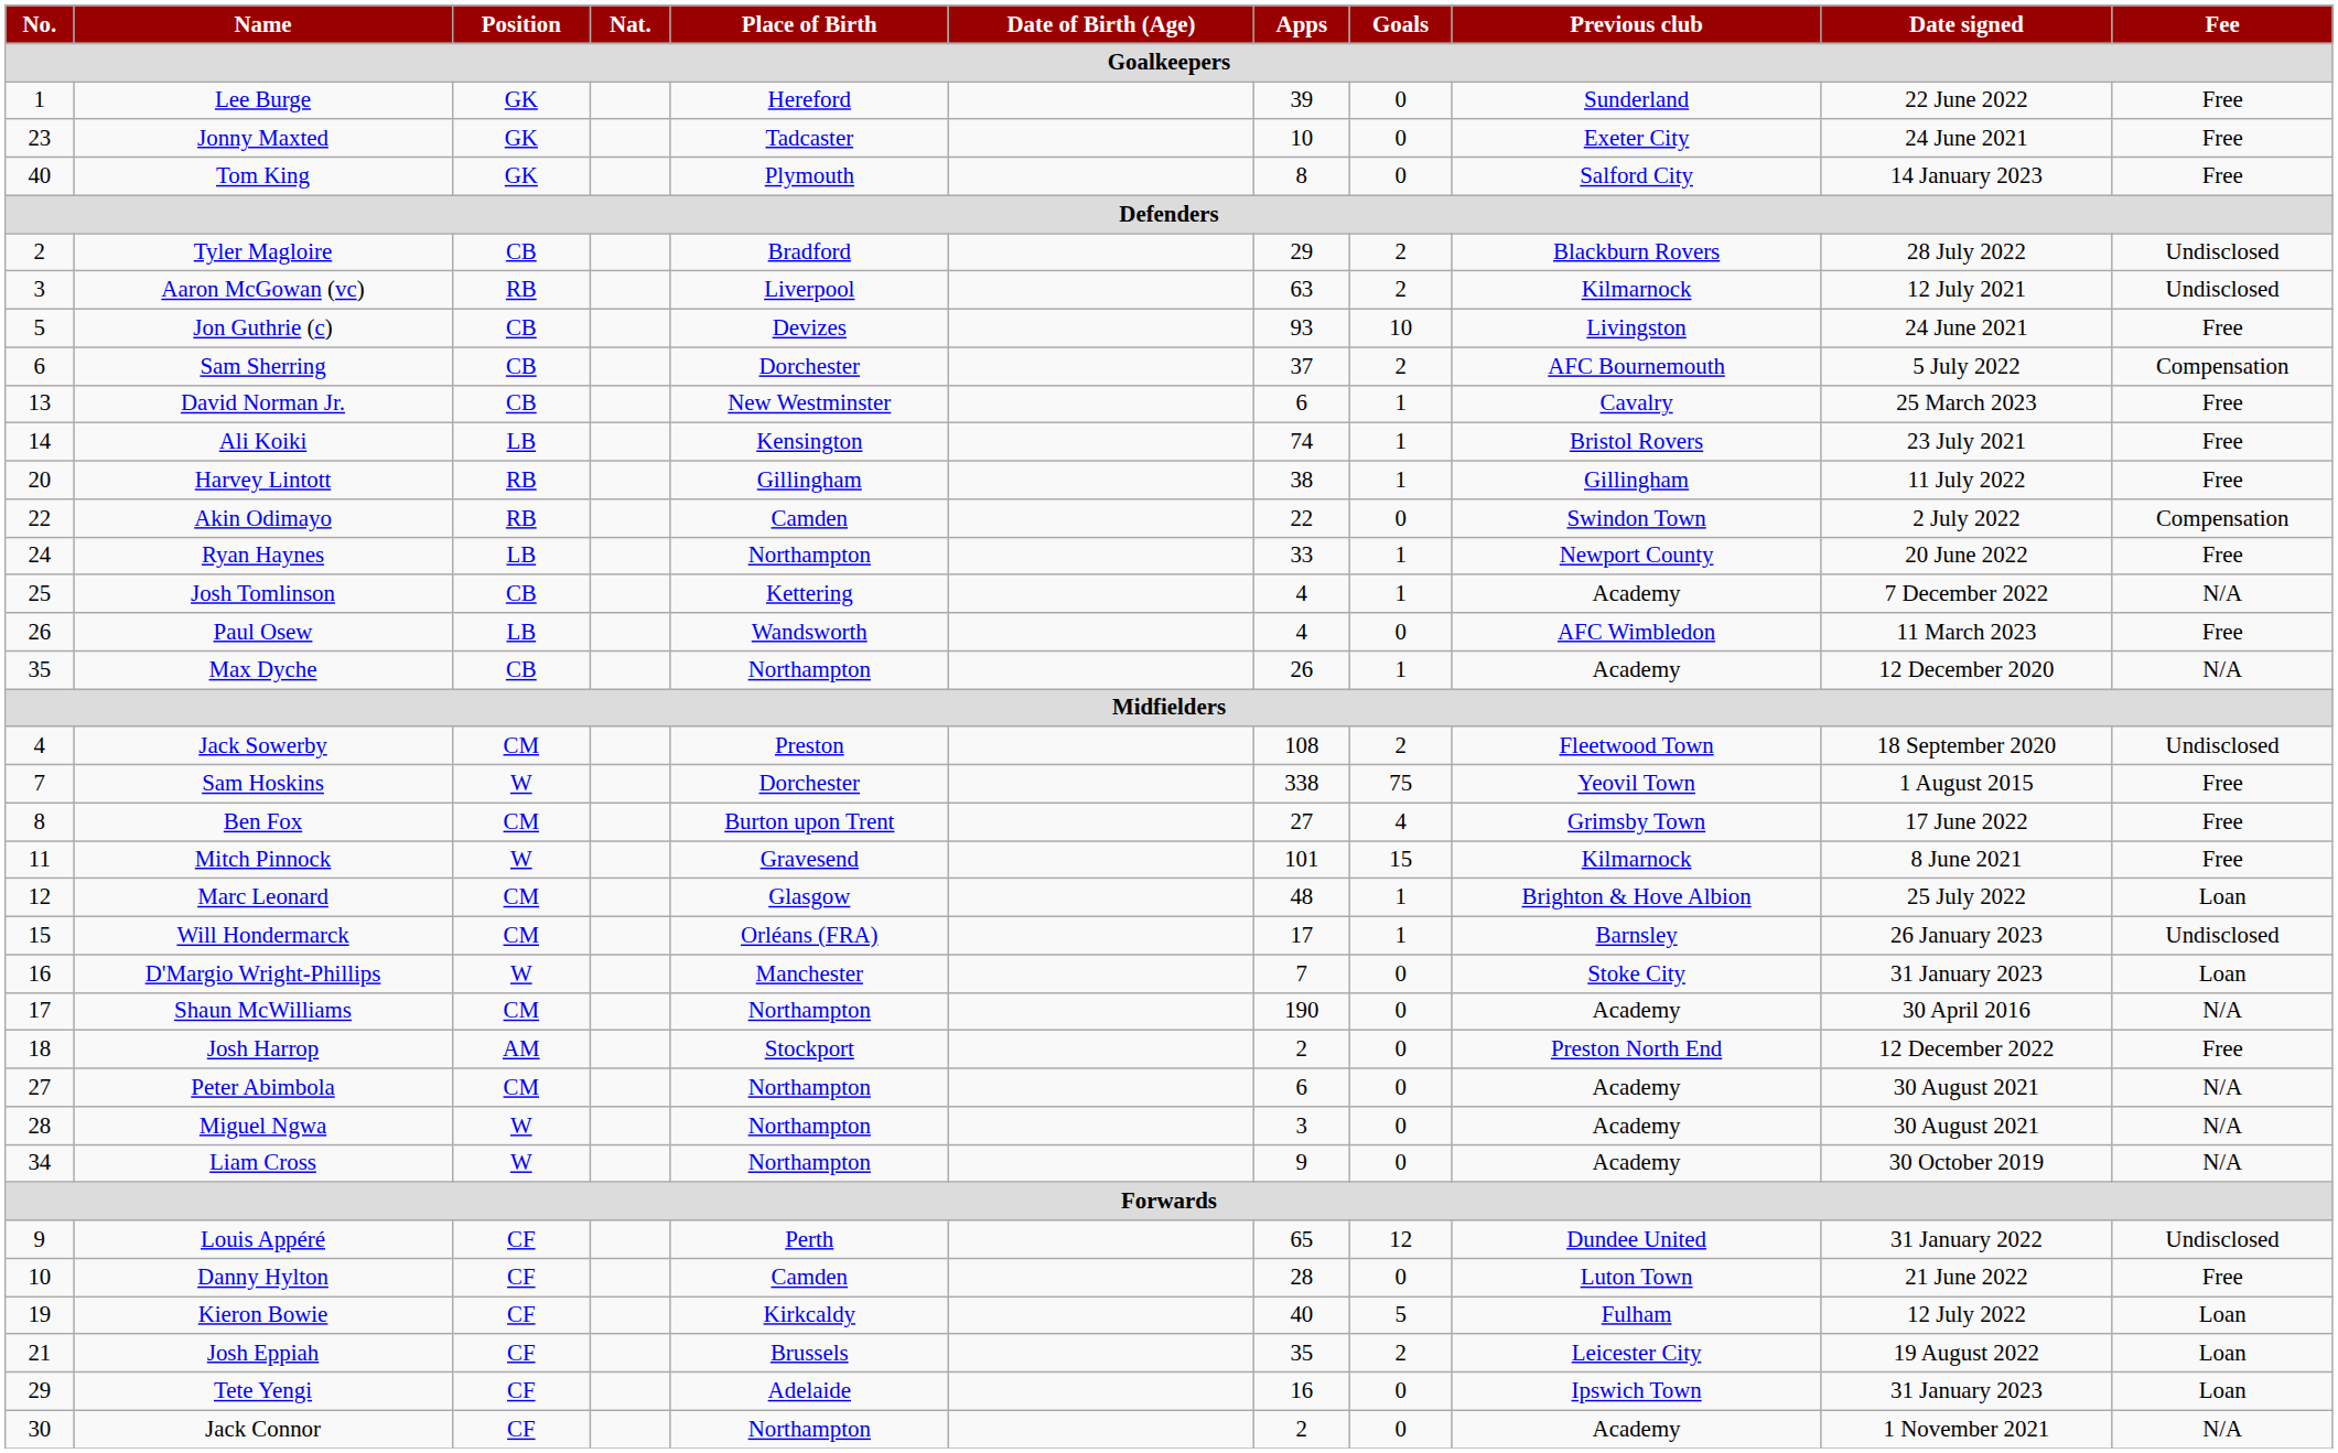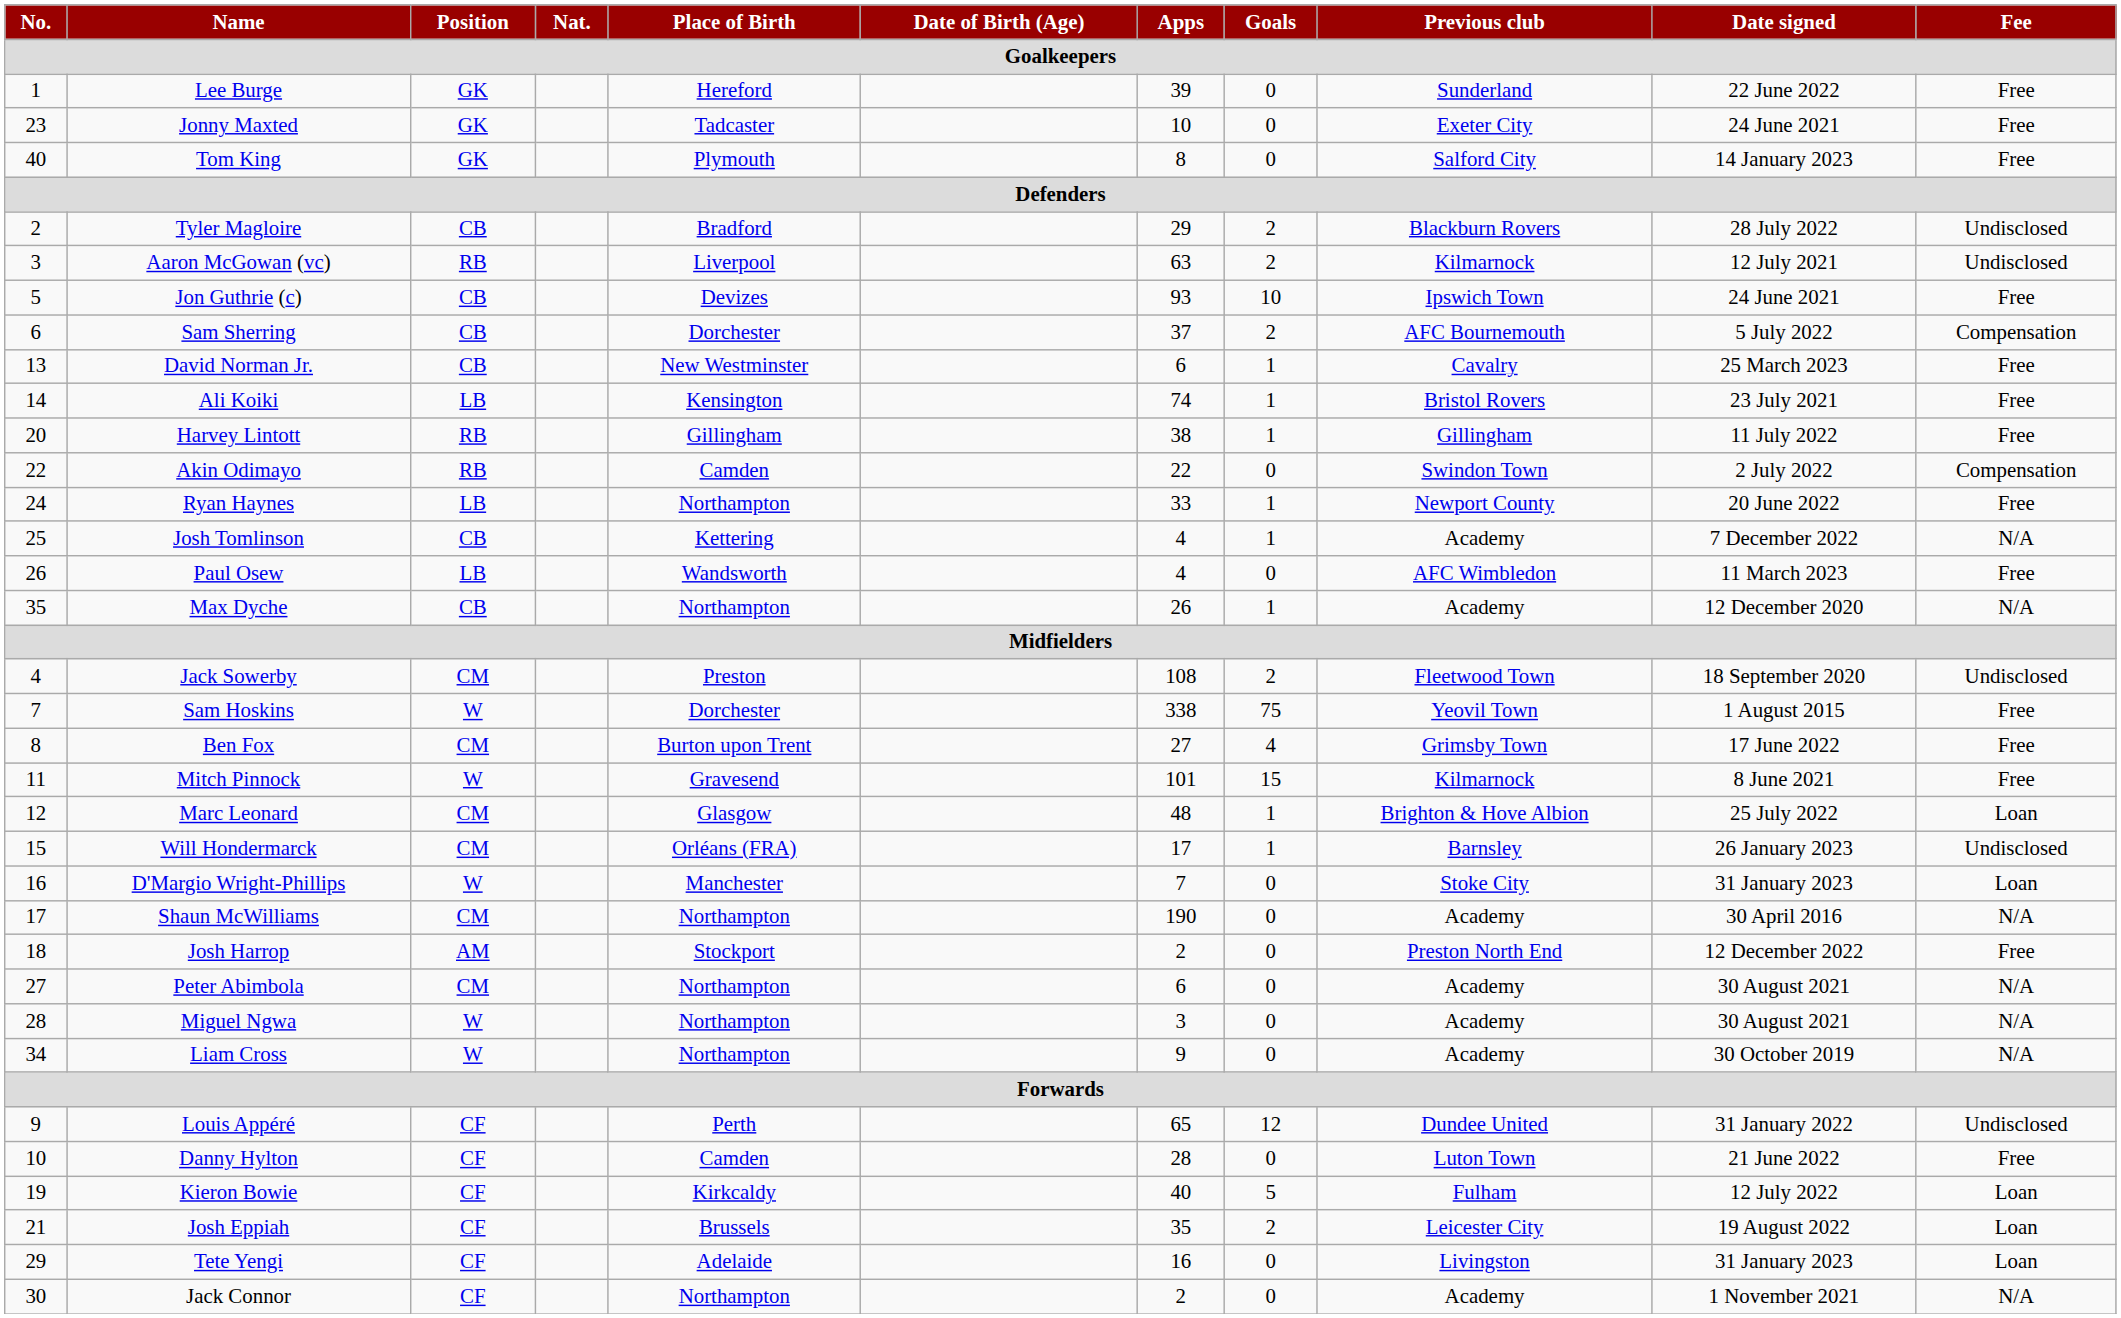 <table class="wikitable" style="text-align:center; font-size:90%; width:92%;">
 <tr>
 <th style="background:#900; color:#FFF; text-align:center;">No.</th>
 <th style="background:#900; color:#FFF; text-align:center;">Name</th>
 <th style="background:#900; color:#FFF; text-align:center;">Position</th>
 <th style="background:#900; color:#FFF; text-align:center;">Nat.</th>
 <th style="background:#900; color:#FFF; text-align:center;">Place of Birth</th>
 <th style="background:#900; color:#FFF; text-align:center;">Date of Birth (Age)</th>
 <th style="background:#900; color:#FFF; text-align:center;">Apps</th>
 <th style="background:#900; color:#FFF; text-align:center;">Goals</th>
 <th style="background:#900; color:#FFF; text-align:center;">Previous club</th>
 <th style="background:#900; color:#FFF; text-align:center;">Date signed</th>
 <th style="background:#900; color:#FFF; text-align:center;">Fee</th>
 </tr>
 <tr>
 <th colspan="14" style="background:#dcdcdc; text-align:center;">Goalkeepers</th>
 </tr>
 <tr>
 <td>1</td>
 <td><a href='#'>Lee Burge</a></td>
 <td><a href='#'>GK</a></td>
 <td></td>
 <td><a href='#'>Hereford</a></td>
 <td></td>
 <td>39</td>
 <td>0</td>
 <td><a href='#'>Sunderland</a></td>
 <td>22 June 2022</td>
 <td>Free</td>
 </tr>
 <tr>
 <td>23</td>
 <td><a href='#'>Jonny Maxted</a></td>
 <td><a href='#'>GK</a></td>
 <td></td>
 <td><a href='#'>Tadcaster</a></td>
 <td></td>
 <td>10</td>
 <td>0</td>
 <td><a href='#'>Exeter City</a></td>
 <td>24 June 2021</td>
 <td>Free</td>
 </tr>
 <tr>
 <td>40</td>
 <td><a href='#'>Tom King</a></td>
 <td><a href='#'>GK</a></td>
 <td></td>
 <td><a href='#'>Plymouth</a></td>
 <td></td>
 <td>8</td>
 <td>0</td>
 <td><a href='#'>Salford City</a></td>
 <td>14 January 2023</td>
 <td>Free</td>
 </tr>
 <tr>
 <th colspan="14" style="background:#dcdcdc; text-align:center;">Defenders</th>
 </tr>
 <tr>
 <td>2</td>
 <td><a href='#'>Tyler Magloire</a></td>
 <td><a href='#'>CB</a></td>
 <td></td>
 <td><a href='#'>Bradford</a></td>
 <td></td>
 <td>29</td>
 <td>2</td>
 <td><a href='#'>Blackburn Rovers</a></td>
 <td>28 July 2022</td>
 <td>Undisclosed</td>
 </tr>
 <tr>
 <td>3</td>
 <td><a href='#'>Aaron McGowan</a> (<a href='#'>vc</a>)</td>
 <td><a href='#'>RB</a></td>
 <td></td>
 <td><a href='#'>Liverpool</a></td>
 <td></td>
 <td>63</td>
 <td>2</td>
 <td><a href='#'>Kilmarnock</a></td>
 <td>12 July 2021</td>
 <td>Undisclosed</td>
 </tr>
 <tr>
 <td>5</td>
 <td><a href='#'>Jon Guthrie</a> (<a href='#'>c</a>)</td>
 <td><a href='#'>CB</a></td>
 <td></td>
 <td><a href='#'>Devizes</a></td>
 <td></td>
 <td>93</td>
 <td>10</td>
-<td><a href='#'>Livingston</a></td>
+<td><a href='#'>Ipswich Town</a></td>
 <td>24 June 2021</td>
 <td>Free</td>
 </tr>
 <tr>
 <td>6</td>
 <td><a href='#'>Sam Sherring</a></td>
 <td><a href='#'>CB</a></td>
 <td></td>
 <td><a href='#'>Dorchester</a></td>
 <td></td>
 <td>37</td>
 <td>2</td>
 <td><a href='#'>AFC Bournemouth</a></td>
 <td>5 July 2022</td>
 <td>Compensation</td>
 </tr>
 <tr>
 <td>13</td>
 <td><a href='#'>David Norman Jr.</a></td>
 <td><a href='#'>CB</a></td>
 <td></td>
 <td><a href='#'>New Westminster</a></td>
 <td></td>
 <td>6</td>
 <td>1</td>
 <td><a href='#'>Cavalry</a></td>
 <td>25 March 2023</td>
 <td>Free</td>
 </tr>
 <tr>
 <td>14</td>
 <td><a href='#'>Ali Koiki</a></td>
 <td><a href='#'>LB</a></td>
 <td></td>
 <td><a href='#'>Kensington</a></td>
 <td></td>
 <td>74</td>
 <td>1</td>
 <td><a href='#'>Bristol Rovers</a></td>
 <td>23 July 2021</td>
 <td>Free</td>
 </tr>
 <tr>
 <td>20</td>
 <td><a href='#'>Harvey Lintott</a></td>
 <td><a href='#'>RB</a></td>
 <td></td>
 <td><a href='#'>Gillingham</a></td>
 <td></td>
 <td>38</td>
 <td>1</td>
 <td><a href='#'>Gillingham</a></td>
 <td>11 July 2022</td>
 <td>Free</td>
 </tr>
 <tr>
 <td>22</td>
 <td><a href='#'>Akin Odimayo</a></td>
 <td><a href='#'>RB</a></td>
 <td></td>
 <td><a href='#'>Camden</a></td>
 <td></td>
 <td>22</td>
 <td>0</td>
 <td><a href='#'>Swindon Town</a></td>
 <td>2 July 2022</td>
 <td>Compensation</td>
 </tr>
 <tr>
 <td>24</td>
 <td><a href='#'>Ryan Haynes</a></td>
 <td><a href='#'>LB</a></td>
 <td></td>
 <td><a href='#'>Northampton</a></td>
 <td></td>
 <td>33</td>
 <td>1</td>
 <td><a href='#'>Newport County</a></td>
 <td>20 June 2022</td>
 <td>Free</td>
 </tr>
 <tr>
 <td>25</td>
 <td><a href='#'>Josh Tomlinson</a></td>
 <td><a href='#'>CB</a></td>
 <td></td>
 <td><a href='#'>Kettering</a></td>
 <td></td>
 <td>4</td>
 <td>1</td>
 <td>Academy</td>
 <td>7 December 2022</td>
 <td>N/A</td>
 </tr>
 <tr>
 <td>26</td>
 <td><a href='#'>Paul Osew</a></td>
 <td><a href='#'>LB</a></td>
 <td></td>
 <td><a href='#'>Wandsworth</a></td>
 <td></td>
 <td>4</td>
 <td>0</td>
 <td><a href='#'>AFC Wimbledon</a></td>
 <td>11 March 2023</td>
 <td>Free</td>
 </tr>
 <tr>
 <td>35</td>
 <td><a href='#'>Max Dyche</a></td>
 <td><a href='#'>CB</a></td>
 <td></td>
 <td><a href='#'>Northampton</a></td>
 <td></td>
 <td>26</td>
 <td>1</td>
 <td>Academy</td>
 <td>12 December 2020</td>
 <td>N/A</td>
 </tr>
 <tr>
 <th colspan="14" style="background:#dcdcdc; text-align:center;">Midfielders</th>
 </tr>
 <tr>
 <td>4</td>
 <td><a href='#'>Jack Sowerby</a></td>
 <td><a href='#'>CM</a></td>
 <td></td>
 <td><a href='#'>Preston</a></td>
 <td></td>
 <td>108</td>
 <td>2</td>
 <td><a href='#'>Fleetwood Town</a></td>
 <td>18 September 2020</td>
 <td>Undisclosed</td>
 </tr>
 <tr>
 <td>7</td>
 <td><a href='#'>Sam Hoskins</a></td>
 <td><a href='#'>W</a></td>
 <td></td>
 <td><a href='#'>Dorchester</a></td>
 <td></td>
 <td>338</td>
 <td>75</td>
 <td><a href='#'>Yeovil Town</a></td>
 <td>1 August 2015</td>
 <td>Free</td>
 </tr>
 <tr>
 <td>8</td>
 <td><a href='#'>Ben Fox</a></td>
 <td><a href='#'>CM</a></td>
 <td></td>
 <td><a href='#'>Burton upon Trent</a></td>
 <td></td>
 <td>27</td>
 <td>4</td>
 <td><a href='#'>Grimsby Town</a></td>
 <td>17 June 2022</td>
 <td>Free</td>
 </tr>
 <tr>
 <td>11</td>
 <td><a href='#'>Mitch Pinnock</a></td>
 <td><a href='#'>W</a></td>
 <td></td>
 <td><a href='#'>Gravesend</a></td>
 <td></td>
 <td>101</td>
 <td>15</td>
 <td><a href='#'>Kilmarnock</a></td>
 <td>8 June 2021</td>
 <td>Free</td>
 </tr>
 <tr>
 <td>12</td>
 <td><a href='#'>Marc Leonard</a></td>
 <td><a href='#'>CM</a></td>
 <td></td>
 <td><a href='#'>Glasgow</a></td>
 <td></td>
 <td>48</td>
 <td>1</td>
 <td><a href='#'>Brighton & Hove Albion</a></td>
 <td>25 July 2022</td>
 <td>Loan</td>
 </tr>
 <tr>
 <td>15</td>
 <td><a href='#'>Will Hondermarck</a></td>
 <td><a href='#'>CM</a></td>
 <td></td>
 <td><a href='#'>Orléans (FRA)</a></td>
 <td></td>
 <td>17</td>
 <td>1</td>
 <td><a href='#'>Barnsley</a></td>
 <td>26 January 2023</td>
 <td>Undisclosed</td>
 </tr>
 <tr>
 <td>16</td>
 <td><a href='#'>D'Margio Wright-Phillips</a></td>
 <td><a href='#'>W</a></td>
 <td></td>
 <td><a href='#'>Manchester</a></td>
 <td></td>
 <td>7</td>
 <td>0</td>
 <td><a href='#'>Stoke City</a></td>
 <td>31 January 2023</td>
 <td>Loan</td>
 </tr>
 <tr>
 <td>17</td>
 <td><a href='#'>Shaun McWilliams</a></td>
 <td><a href='#'>CM</a></td>
 <td></td>
 <td><a href='#'>Northampton</a></td>
 <td></td>
 <td>190</td>
 <td>0</td>
 <td>Academy</td>
 <td>30 April 2016</td>
 <td>N/A</td>
 </tr>
 <tr>
 <td>18</td>
 <td><a href='#'>Josh Harrop</a></td>
 <td><a href='#'>AM</a></td>
 <td></td>
 <td><a href='#'>Stockport</a></td>
 <td></td>
 <td>2</td>
 <td>0</td>
 <td><a href='#'>Preston North End</a></td>
 <td>12 December 2022</td>
 <td>Free</td>
 </tr>
 <tr>
 <td>27</td>
 <td><a href='#'>Peter Abimbola</a></td>
 <td><a href='#'>CM</a></td>
 <td></td>
 <td><a href='#'>Northampton</a></td>
 <td></td>
 <td>6</td>
 <td>0</td>
 <td>Academy</td>
 <td>30 August 2021</td>
 <td>N/A</td>
 </tr>
 <tr>
 <td>28</td>
 <td><a href='#'>Miguel Ngwa</a></td>
 <td><a href='#'>W</a></td>
 <td></td>
 <td><a href='#'>Northampton</a></td>
 <td></td>
 <td>3</td>
 <td>0</td>
 <td>Academy</td>
 <td>30 August 2021</td>
 <td>N/A</td>
 </tr>
 <tr>
 <td>34</td>
 <td><a href='#'>Liam Cross</a></td>
 <td><a href='#'>W</a></td>
 <td></td>
 <td><a href='#'>Northampton</a></td>
 <td></td>
 <td>9</td>
 <td>0</td>
 <td>Academy</td>
 <td>30 October 2019</td>
 <td>N/A</td>
 </tr>
 <tr>
 <th colspan="14" style="background:#dcdcdc; text-align:center;">Forwards</th>
 </tr>
 <tr>
 <td>9</td>
 <td><a href='#'>Louis Appéré</a></td>
 <td><a href='#'>CF</a></td>
 <td></td>
 <td><a href='#'>Perth</a></td>
 <td></td>
 <td>65</td>
 <td>12</td>
 <td><a href='#'>Dundee United</a></td>
 <td>31 January 2022</td>
 <td>Undisclosed</td>
 </tr>
 <tr>
 <td>10</td>
 <td><a href='#'>Danny Hylton</a></td>
 <td><a href='#'>CF</a></td>
 <td></td>
 <td><a href='#'>Camden</a></td>
 <td></td>
 <td>28</td>
 <td>0</td>
 <td><a href='#'>Luton Town</a></td>
 <td>21 June 2022</td>
 <td>Free</td>
 </tr>
 <tr>
 <td>19</td>
 <td><a href='#'>Kieron Bowie</a></td>
 <td><a href='#'>CF</a></td>
 <td></td>
 <td><a href='#'>Kirkcaldy</a></td>
 <td></td>
 <td>40</td>
 <td>5</td>
 <td><a href='#'>Fulham</a></td>
 <td>12 July 2022</td>
 <td>Loan</td>
 </tr>
 <tr>
 <td>21</td>
 <td><a href='#'>Josh Eppiah</a></td>
 <td><a href='#'>CF</a></td>
 <td></td>
 <td><a href='#'>Brussels</a></td>
 <td></td>
 <td>35</td>
 <td>2</td>
 <td><a href='#'>Leicester City</a></td>
 <td>19 August 2022</td>
 <td>Loan</td>
 </tr>
 <tr>
 <td>29</td>
 <td><a href='#'>Tete Yengi</a></td>
 <td><a href='#'>CF</a></td>
 <td></td>
 <td><a href='#'>Adelaide</a></td>
 <td></td>
 <td>16</td>
 <td>0</td>
-<td><a href='#'>Ipswich Town</a></td>
+<td><a href='#'>Livingston</a></td>
 <td>31 January 2023</td>
 <td>Loan</td>
 </tr>
 <tr>
 <td>30</td>
 <td>Jack Connor</td>
 <td><a href='#'>CF</a></td>
 <td></td>
 <td><a href='#'>Northampton</a></td>
 <td></td>
 <td>2</td>
 <td>0</td>
 <td>Academy</td>
 <td>1 November 2021</td>
 <td>N/A</td>
 </tr>
 </table>
